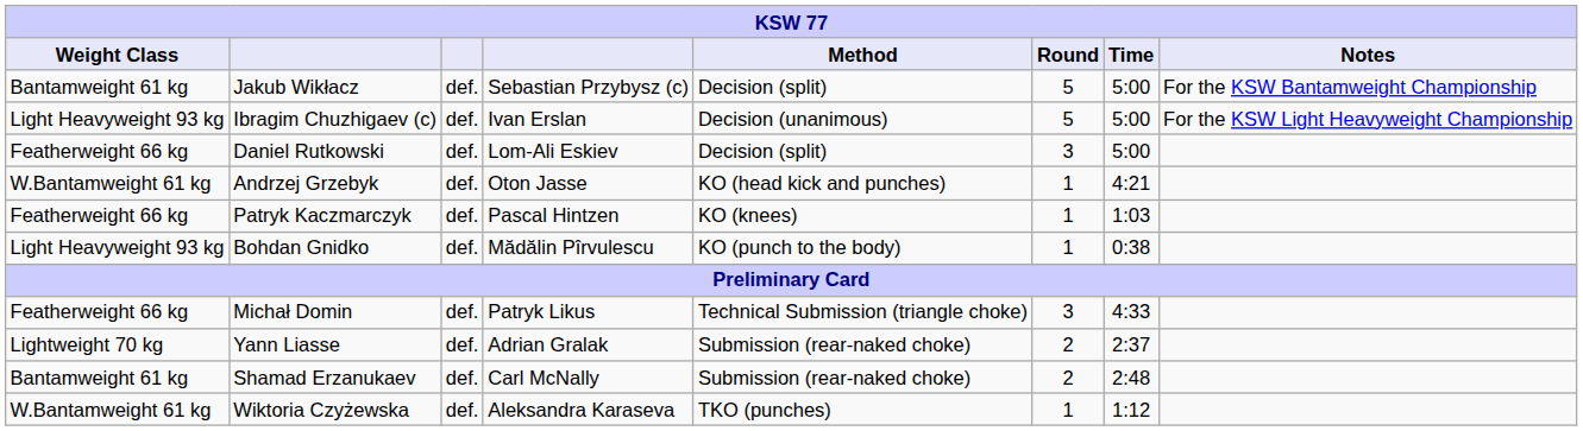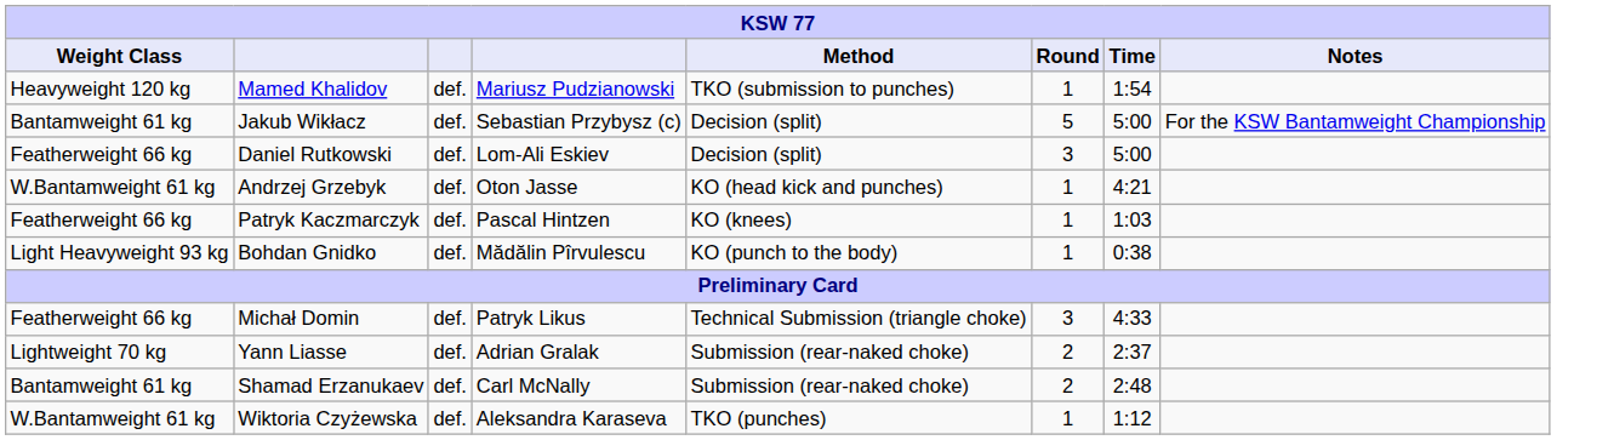 <table class="wikitable" style="font-size: 80%;">
 <tr>
 <th colspan="8" style="background-color: #ccf; color: #000080; text-align: center;"><strong>KSW 77</strong></th>
 </tr>
 <tr>
 <th colspan="1" style="background-color: #E6E8FA; color: #000000; text-align: center;">Weight Class</th>
 <th colspan="1" style="background-color: #E6E8FA; color: #000000; text-align: center;"></th>
 <th colspan="1" style="background-color: #E6E8FA; color: #000000; text-align: center;"></th>
 <th colspan="1" style="background-color: #E6E8FA; color: #000000; text-align: center;"></th>
 <th colspan="1" style="background-color: #E6E8FA; color: #000000; text-align: center;">Method</th>
 <th colspan="1" style="background-color: #E6E8FA; color: #000000; text-align: center;">Round</th>
 <th colspan="1" style="background-color: #E6E8FA; color: #000000; text-align: center;">Time</th>
 <th colspan="1" style="background-color: #E6E8FA; color: #000000; text-align: center;">Notes</th>
 </tr>
 <tr>
+<td>Heavyweight 120 kg</td>
+<td> <a href='#'>Mamed Khalidov</a></td>
+<td align=center>def.</td>
+<td> <a href='#'>Mariusz Pudzianowski</a></td>
+<td>TKO (submission to punches)</td>
+<td align=center>1</td>
+<td align=center>1:54</td>
+<td></td>
+</tr>
+<tr>
 <td>Bantamweight 61 kg</td>
 <td> Jakub Wikłacz</td>
 <td align=center>def.</td>
 <td> Sebastian Przybysz (c)</td>
 <td>Decision (split)</td>
 <td align=center>5</td>
 <td align=center>5:00</td>
 <td>For the <a href='#'>KSW Bantamweight Championship</a></td>
-</tr>
-<tr>
-<td>Light Heavyweight 93 kg</td>
-<td> Ibragim Chuzhigaev (c)</td>
-<td align=center>def.</td>
-<td> Ivan Erslan</td>
-<td>Decision (unanimous)</td>
-<td align=center>5</td>
-<td align=center>5:00</td>
-<td>For the <a href='#'>KSW Light Heavyweight Championship</a></td>
 </tr>
 <tr>
 <td>Featherweight 66 kg</td>
 <td> Daniel Rutkowski</td>
 <td align=center>def.</td>
 <td> Lom-Ali Eskiev</td>
 <td>Decision (split)</td>
 <td align=center>3</td>
 <td align=center>5:00</td>
 <td></td>
 </tr>
 <tr>
 <td>W.Bantamweight 61 kg</td>
 <td> Andrzej Grzebyk</td>
 <td align=center>def.</td>
 <td> Oton Jasse</td>
 <td>KO (head kick and punches)</td>
 <td align=center>1</td>
 <td align=center>4:21</td>
 <td></td>
 </tr>
 <tr>
 <td>Featherweight 66 kg</td>
 <td> Patryk Kaczmarczyk</td>
 <td align=center>def.</td>
 <td> Pascal Hintzen</td>
 <td>KO (knees)</td>
 <td align=center>1</td>
 <td align=center>1:03</td>
 <td></td>
 </tr>
 <tr>
 <td>Light Heavyweight 93 kg</td>
 <td> Bohdan Gnidko</td>
 <td align=center>def.</td>
 <td> Mădălin Pîrvulescu</td>
 <td>KO (punch to the body)</td>
 <td align=center>1</td>
 <td align=center>0:38</td>
 <td></td>
 </tr>
 <tr>
 <th colspan="8" style="background-color: #ccf; color: #000080; text-align: center;"><strong>Preliminary Card</strong></th>
 </tr>
 <tr>
 <td>Featherweight 66 kg</td>
 <td> Michał Domin</td>
 <td align=center>def.</td>
 <td> Patryk Likus</td>
 <td>Technical Submission (triangle choke)</td>
 <td align=center>3</td>
 <td align=center>4:33</td>
 <td></td>
 </tr>
 <tr>
 <td>Lightweight 70 kg</td>
 <td> Yann Liasse</td>
 <td align=center>def.</td>
 <td> Adrian Gralak</td>
 <td>Submission (rear-naked choke)</td>
 <td align=center>2</td>
 <td align=center>2:37</td>
 <td></td>
 </tr>
 <tr>
 <td>Bantamweight 61 kg</td>
 <td> Shamad Erzanukaev</td>
 <td align=center>def.</td>
 <td> Carl McNally</td>
 <td>Submission (rear-naked choke)</td>
 <td align=center>2</td>
 <td align=center>2:48</td>
 <td></td>
 </tr>
 <tr>
 <td>W.Bantamweight 61 kg</td>
 <td> Wiktoria Czyżewska</td>
 <td align=center>def.</td>
 <td> Aleksandra Karaseva</td>
 <td>TKO (punches)</td>
 <td align=center>1</td>
 <td align=center>1:12</td>
 <td></td>
 </tr>
 </table>
